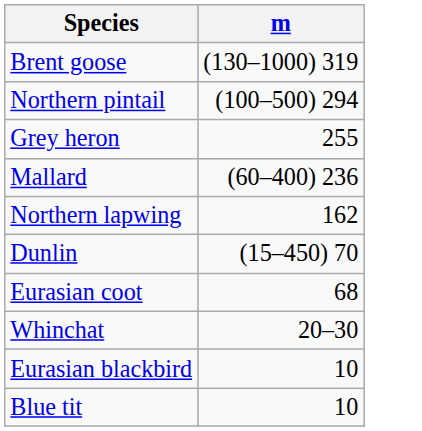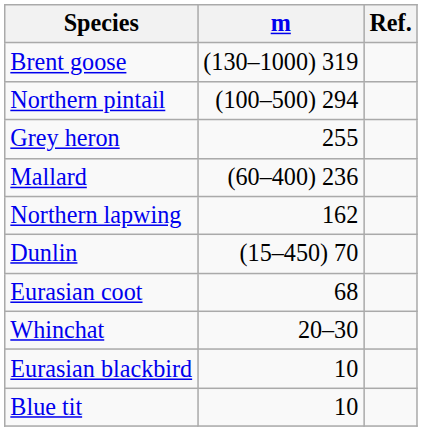 <table class="wikitable">
 <tr>
 <th>Species</th>
 <th><a href='#'>m</a></th>
+<th>Ref.</th>
 </tr>
 <tr>
 <td><a href='#'>Brent goose</a></td>
 <td align=right>(130–1000) 319</td>
+<td></td>
 </tr>
 <tr>
 <td><a href='#'>Northern pintail</a></td>
 <td align=right>(100–500) 294</td>
+<td></td>
 </tr>
 <tr>
 <td><a href='#'>Grey heron</a></td>
 <td align=right>255</td>
+<td></td>
 </tr>
 <tr>
 <td><a href='#'>Mallard</a></td>
 <td align=right>(60–400) 236</td>
+<td></td>
 </tr>
 <tr>
 <td><a href='#'>Northern lapwing</a></td>
 <td align=right>162</td>
+<td></td>
 </tr>
 <tr>
 <td><a href='#'>Dunlin</a></td>
 <td align=right>(15–450) 70</td>
+<td></td>
 </tr>
 <tr>
 <td><a href='#'>Eurasian coot</a></td>
 <td align=right>68</td>
+<td></td>
 </tr>
 <tr>
 <td><a href='#'>Whinchat</a></td>
 <td align=right>20–30</td>
+<td></td>
 </tr>
 <tr>
 <td><a href='#'>Eurasian blackbird</a></td>
 <td align=right>10</td>
+<td></td>
 </tr>
 <tr>
 <td><a href='#'>Blue tit</a></td>
 <td align=right>10</td>
+<td></td>
 </tr>
 </table>
